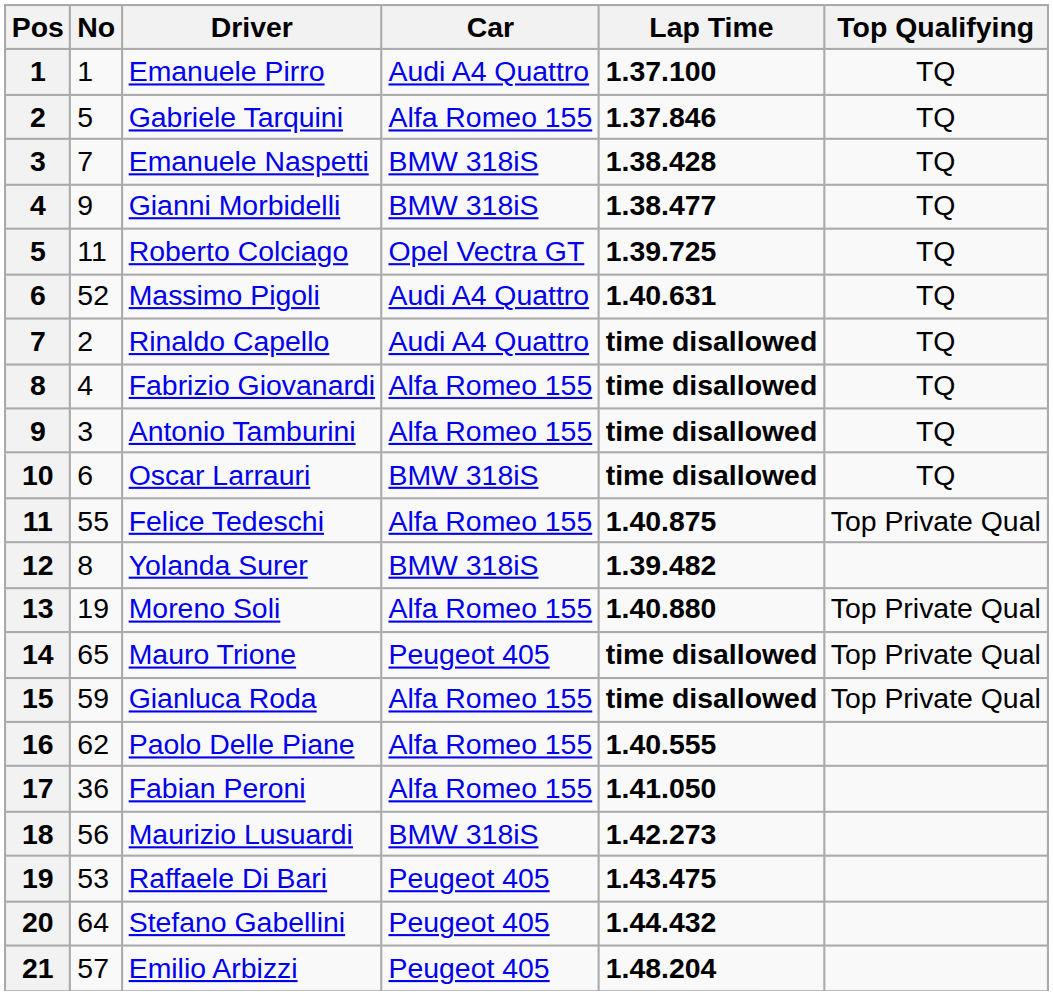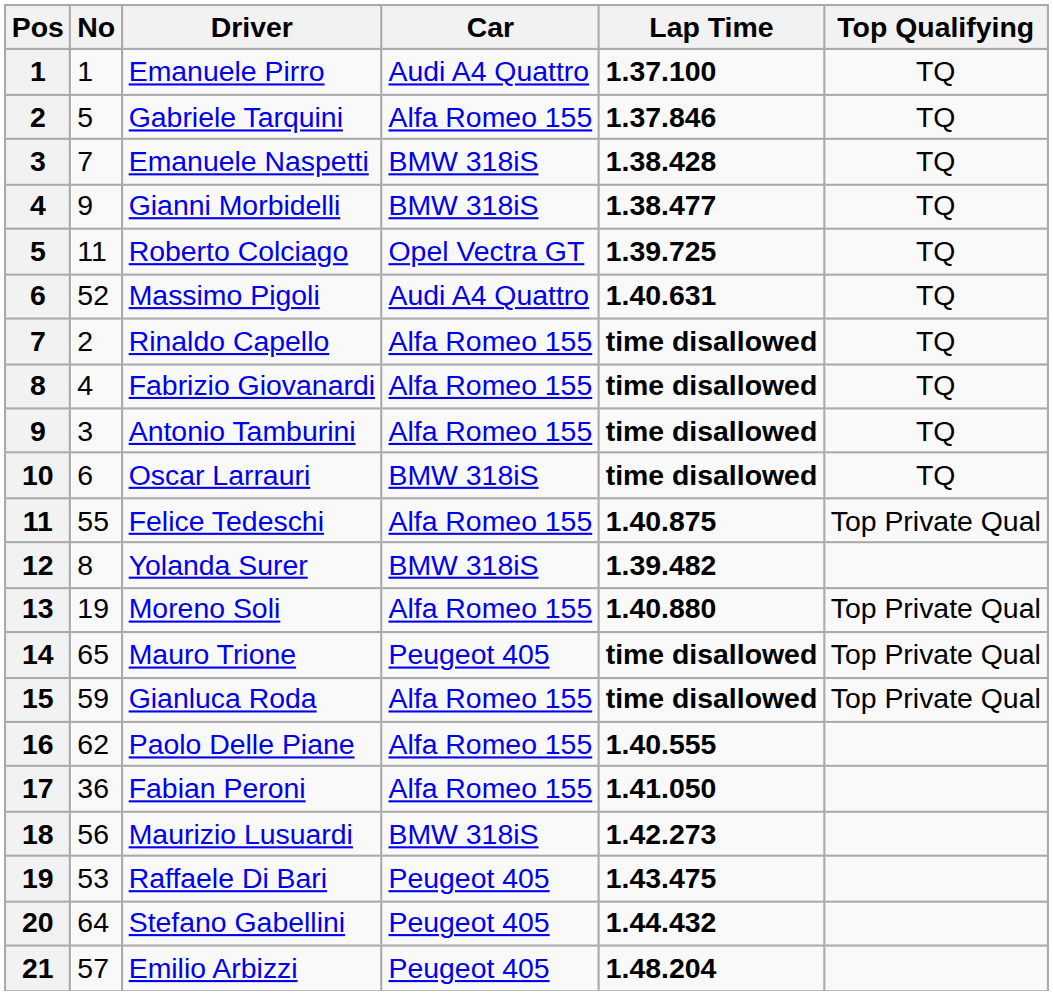 <table class="wikitable" style="font-size: 85%;">
 <tr>
 <th>Pos</th>
 <th>No</th>
 <th>Driver</th>
 <th>Car</th>
 <th>Lap Time</th>
 <th>Top Qualifying</th>
 </tr>
 <tr>
 <th>1</th>
 <td>1</td>
 <td> <a href='#'>Emanuele Pirro</a></td>
 <td><a href='#'>Audi A4 Quattro</a></td>
 <td><strong>1.37.100</strong></td>
 <td align=center>TQ</td>
 </tr>
 <tr>
 <th>2</th>
 <td>5</td>
 <td> <a href='#'>Gabriele Tarquini</a></td>
 <td><a href='#'>Alfa Romeo 155</a></td>
 <td><strong>1.37.846</strong></td>
 <td align=center>TQ</td>
 </tr>
 <tr>
 <th>3</th>
 <td>7</td>
 <td> <a href='#'>Emanuele Naspetti</a></td>
 <td><a href='#'>BMW 318iS</a></td>
 <td><strong>1.38.428</strong></td>
 <td align=center>TQ</td>
 </tr>
 <tr>
 <th>4</th>
 <td>9</td>
 <td> <a href='#'>Gianni Morbidelli</a></td>
 <td><a href='#'>BMW 318iS</a></td>
 <td><strong>1.38.477</strong></td>
 <td align=center>TQ</td>
 </tr>
 <tr>
 <th>5</th>
 <td>11</td>
 <td> <a href='#'>Roberto Colciago</a></td>
 <td><a href='#'> Opel Vectra GT</a></td>
 <td><strong>1.39.725</strong></td>
 <td align=center>TQ</td>
 </tr>
 <tr>
 <th>6</th>
 <td>52</td>
 <td> <a href='#'>Massimo Pigoli</a></td>
 <td><a href='#'>Audi A4 Quattro</a></td>
 <td><strong>1.40.631</strong></td>
 <td align=center>TQ</td>
 </tr>
 <tr>
 <th>7</th>
 <td>2</td>
 <td> <a href='#'>Rinaldo Capello</a></td>
-<td><a href='#'>Audi A4 Quattro</a></td>
+<td><a href='#'>Alfa Romeo 155</a></td>
 <td><strong>time disallowed</strong></td>
 <td align=center>TQ</td>
 </tr>
 <tr>
 <th>8</th>
 <td>4</td>
 <td> <a href='#'>Fabrizio Giovanardi</a></td>
 <td><a href='#'>Alfa Romeo 155</a></td>
 <td><strong>time disallowed</strong></td>
 <td align=center>TQ</td>
 </tr>
 <tr>
 <th>9</th>
 <td>3</td>
 <td> <a href='#'>Antonio Tamburini</a></td>
 <td><a href='#'>Alfa Romeo 155</a></td>
 <td><strong>time disallowed</strong></td>
 <td align=center>TQ</td>
 </tr>
 <tr>
 <th>10</th>
 <td>6</td>
 <td> <a href='#'>Oscar Larrauri</a></td>
 <td><a href='#'>BMW 318iS</a></td>
 <td><strong>time disallowed</strong></td>
 <td align=center>TQ</td>
 </tr>
 <tr>
 <th>11</th>
 <td>55</td>
 <td> <a href='#'>Felice Tedeschi</a></td>
 <td><a href='#'>Alfa Romeo 155</a></td>
 <td><strong>1.40.875</strong></td>
 <td align=center>Top Private Qual</td>
 </tr>
 <tr>
 <th>12</th>
 <td>8</td>
 <td> <a href='#'>Yolanda Surer</a></td>
 <td><a href='#'>BMW 318iS</a></td>
 <td><strong>1.39.482</strong></td>
 <td></td>
 </tr>
 <tr>
 <th>13</th>
 <td>19</td>
 <td> <a href='#'>Moreno Soli</a></td>
 <td><a href='#'>Alfa Romeo 155</a></td>
 <td><strong>1.40.880</strong></td>
 <td align=center>Top Private Qual</td>
 </tr>
 <tr>
 <th>14</th>
 <td>65</td>
 <td> <a href='#'>Mauro Trione</a></td>
 <td><a href='#'>Peugeot 405</a></td>
 <td><strong>time disallowed</strong></td>
 <td align=center>Top Private Qual</td>
 </tr>
 <tr>
 <th>15</th>
 <td>59</td>
 <td> <a href='#'>Gianluca Roda</a></td>
 <td><a href='#'>Alfa Romeo 155</a></td>
 <td><strong>time disallowed</strong></td>
 <td align=center>Top Private Qual</td>
 </tr>
 <tr>
 <th>16</th>
 <td>62</td>
 <td> <a href='#'>Paolo Delle Piane</a></td>
 <td><a href='#'>Alfa Romeo 155</a></td>
 <td><strong>1.40.555</strong></td>
 <td></td>
 </tr>
 <tr>
 <th>17</th>
 <td>36</td>
 <td> <a href='#'>Fabian Peroni</a></td>
 <td><a href='#'>Alfa Romeo 155</a></td>
 <td><strong>1.41.050</strong></td>
 </tr>
 <tr>
 <th>18</th>
 <td>56</td>
 <td> <a href='#'>Maurizio Lusuardi</a></td>
 <td><a href='#'>BMW 318iS</a></td>
 <td><strong>1.42.273</strong></td>
 <td></td>
 </tr>
 <tr>
 <th>19</th>
 <td>53</td>
 <td> <a href='#'>Raffaele Di Bari</a></td>
 <td><a href='#'>Peugeot 405</a></td>
 <td><strong>1.43.475</strong></td>
 <td></td>
 </tr>
 <tr>
 <th>20</th>
 <td>64</td>
 <td> <a href='#'>Stefano Gabellini</a></td>
 <td><a href='#'>Peugeot 405</a></td>
 <td><strong>1.44.432</strong></td>
 <td></td>
 </tr>
 <tr>
 <th>21</th>
 <td>57</td>
 <td> <a href='#'>Emilio Arbizzi</a></td>
 <td><a href='#'>Peugeot 405</a></td>
 <td><strong>1.48.204</strong></td>
 <td></td>
 </tr>
 <tr>
 </tr>
 </table>
